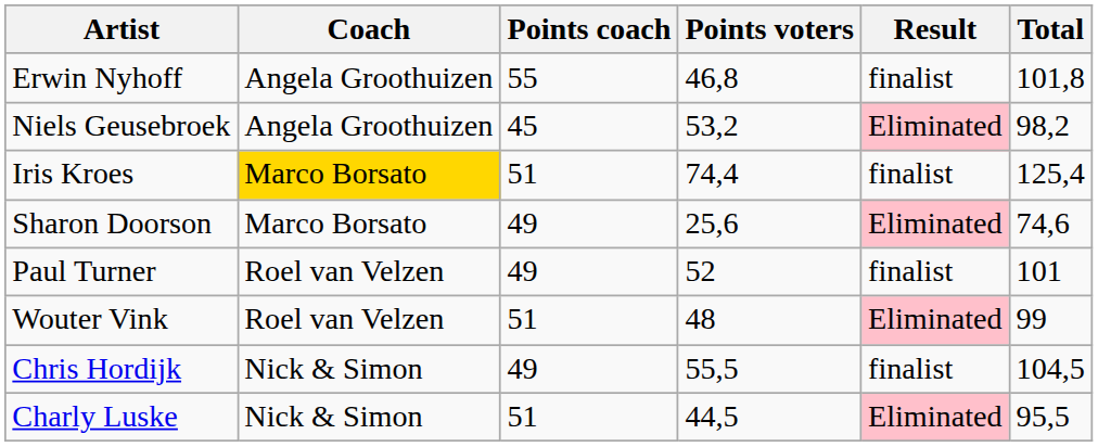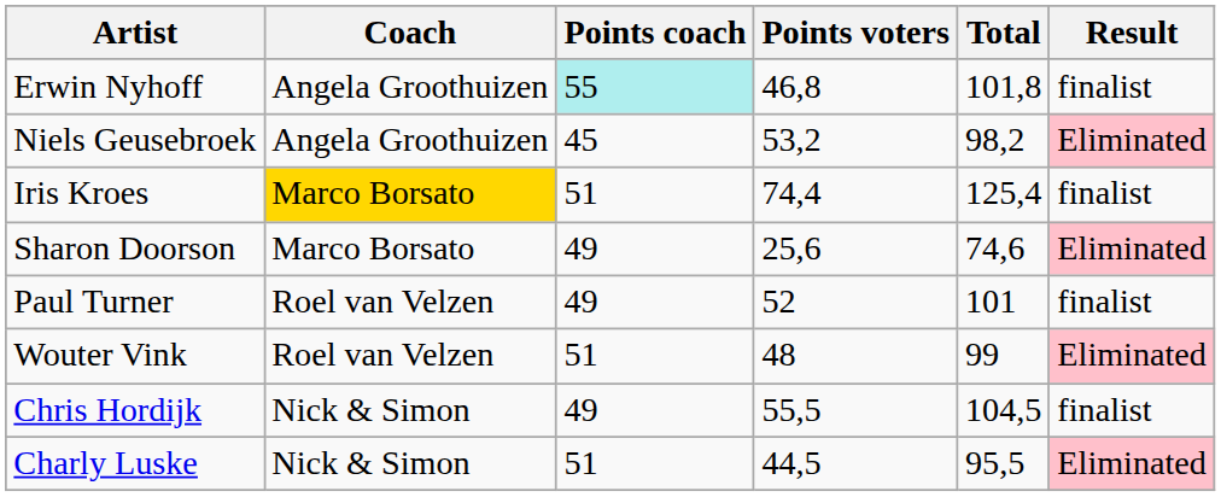 <table class="wikitable">
 <tr>
 <th>Artist</th>
 <th>Coach</th>
 <th>Points coach</th>
 <th>Points voters</th>
+<th>Total</th>
 <th>Result</th>
-<th>Total</th>
 </tr>
 <tr>
 <td>Erwin Nyhoff</td>
 <td>Angela Groothuizen</td>
-<td>55</td>
+<td style="background: paleturquoise;">55</td>
 <td>46,8</td>
+<td>101,8</td>
 <td>finalist</td>
-<td>101,8</td>
 </tr>
 <tr>
 <td>Niels Geusebroek</td>
 <td>Angela Groothuizen</td>
 <td>45</td>
 <td>53,2</td>
+<td>98,2</td>
 <td style="background:pink;">Eliminated</td>
-<td>98,2</td>
 </tr>
 <tr>
 <td>Iris Kroes</td>
 <td style="background: gold;">Marco Borsato</td>
 <td>51</td>
 <td>74,4</td>
+<td>125,4</td>
 <td>finalist</td>
-<td>125,4</td>
 </tr>
 <tr>
 <td>Sharon Doorson</td>
 <td>Marco Borsato</td>
 <td>49</td>
 <td>25,6</td>
+<td>74,6</td>
 <td style="background:pink;">Eliminated</td>
-<td>74,6</td>
 </tr>
 <tr>
 <td>Paul Turner</td>
 <td>Roel van Velzen</td>
 <td>49</td>
 <td>52</td>
+<td>101</td>
 <td>finalist</td>
-<td>101</td>
 </tr>
 <tr>
 <td>Wouter Vink</td>
 <td>Roel van Velzen</td>
 <td>51</td>
 <td>48</td>
+<td>99</td>
 <td style="background:pink;">Eliminated</td>
-<td>99</td>
 </tr>
 <tr>
 <td><a href='#'>Chris Hordijk</a></td>
 <td>Nick & Simon</td>
 <td>49</td>
 <td>55,5</td>
+<td>104,5</td>
 <td>finalist</td>
-<td>104,5</td>
 </tr>
 <tr>
 <td><a href='#'>Charly Luske</a></td>
 <td>Nick & Simon</td>
 <td>51</td>
 <td>44,5</td>
+<td>95,5</td>
 <td style="background:pink;">Eliminated</td>
-<td>95,5</td>
 </tr>
 </table>
